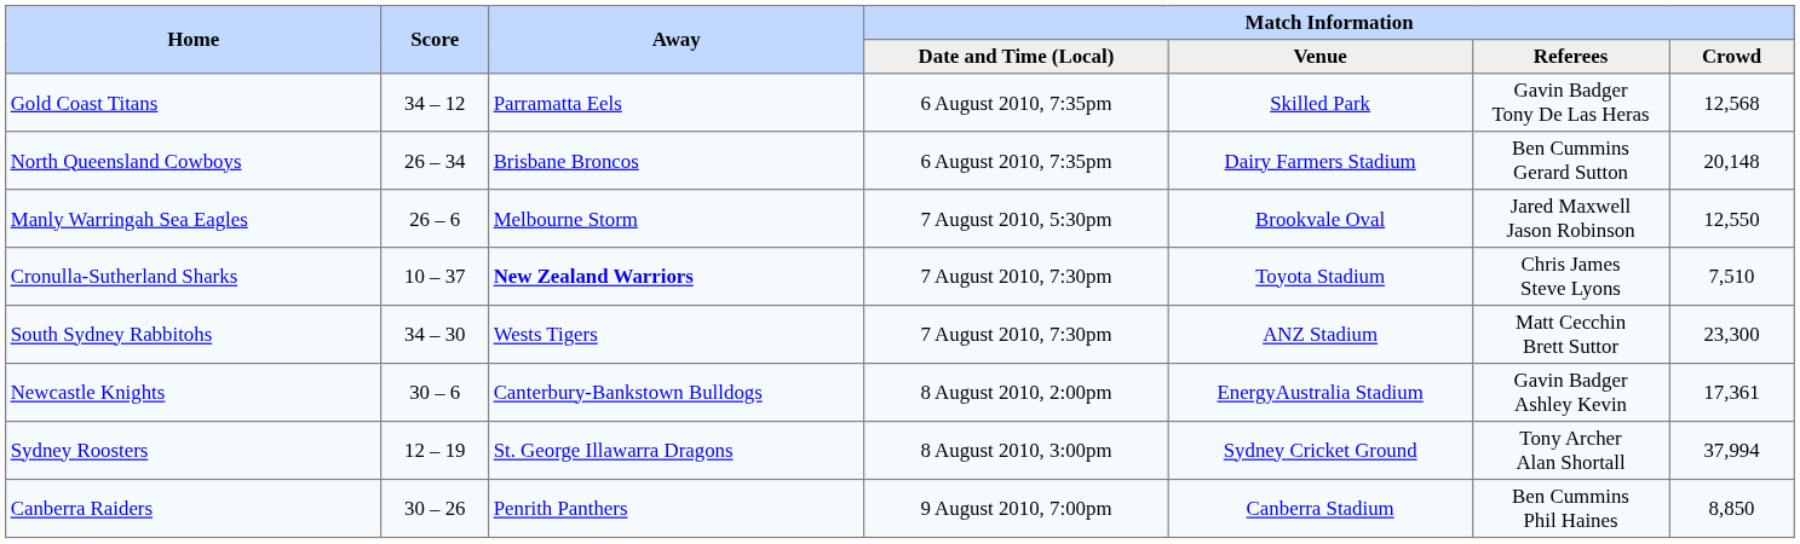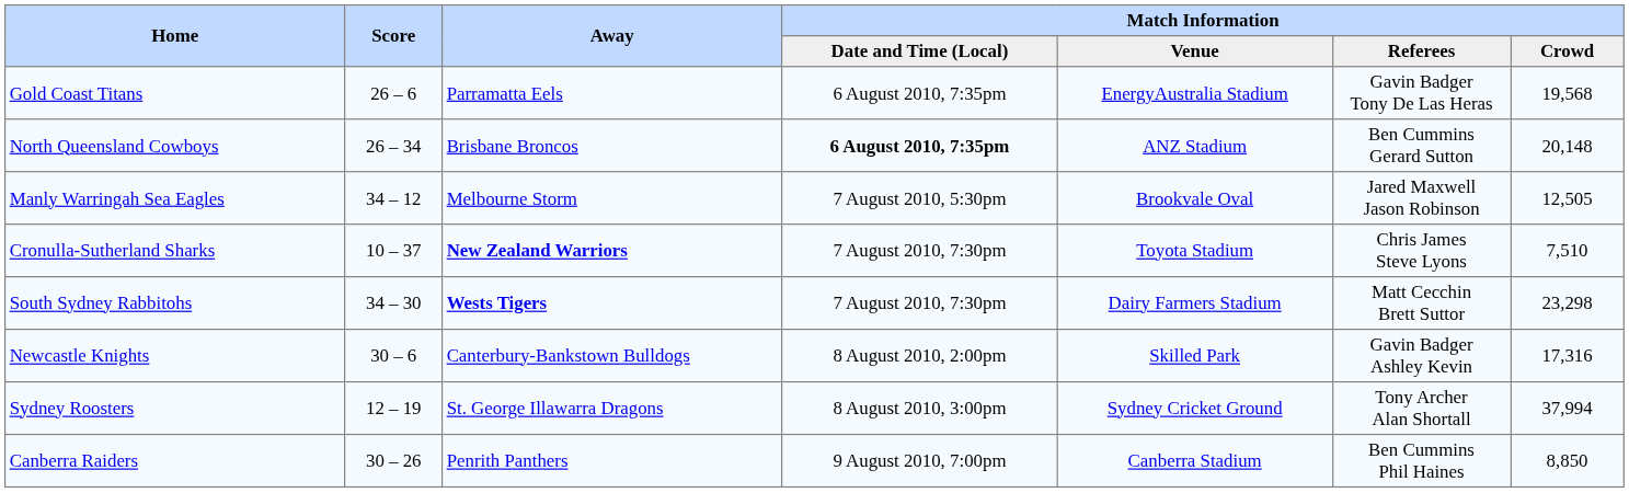 <table border="1" cellpadding="3" cellspacing="0" style="border-collapse:collapse; font-size:90%; width:100%">
 <tr style="background:#c1d8ff;">
 <th rowspan="2" style="width:21%;">Home</th>
 <th rowspan="2" style="width:6%;">Score</th>
 <th rowspan="2" style="width:21%;">Away</th>
 <th colspan=6>Match Information</th>
 </tr>
 <tr style="background:#efefef;">
 <th width=17%>Date and Time (Local)</th>
 <th width=17%>Venue</th>
 <th width=11%>Referees</th>
 <th width=7%>Crowd</th>
 </tr>
 <tr style="text-align:center; background:#f5faff;">
 <td align=left> <a href='#'>Gold Coast Titans</a></td>
-<td>34 – 12</td>
+<td>26 – 6</td>
 <td align=left> <a href='#'>Parramatta Eels</a></td>
 <td>6 August 2010, 7:35pm</td>
-<td><a href='#'>Skilled Park</a></td>
+<td><a href='#'>EnergyAustralia Stadium</a></td>
 <td>Gavin Badger<br>Tony De Las Heras</td>
-<td>12,568</td>
+<td>19,568</td>
 </tr>
 <tr style="text-align:center; background:#f5faff;">
 <td align=left> <a href='#'>North Queensland Cowboys</a></td>
 <td>26 – 34</td>
 <td align=left> <a href='#'>Brisbane Broncos</a></td>
-<td>6 August 2010, 7:35pm</td>
-<td><a href='#'>Dairy Farmers Stadium</a></td>
+<td><strong>6 August 2010, 7:35pm</strong></td>
+<td><a href='#'>ANZ Stadium</a></td>
 <td>Ben Cummins<br>Gerard Sutton</td>
 <td>20,148</td>
 </tr>
 <tr style="text-align:center; background:#f5faff;">
 <td align=left> <a href='#'>Manly Warringah Sea Eagles</a></td>
-<td>26 – 6</td>
+<td>34 – 12</td>
 <td align=left> <a href='#'>Melbourne Storm</a></td>
 <td>7 August 2010, 5:30pm</td>
 <td><a href='#'>Brookvale Oval</a></td>
 <td>Jared Maxwell<br>Jason Robinson</td>
-<td>12,550</td>
+<td>12,505</td>
 </tr>
 <tr style="text-align:center; background:#f5faff;">
 <td align=left> <a href='#'>Cronulla-Sutherland Sharks</a></td>
 <td>10 – 37</td>
 <td align=left><strong> <a href='#'>New Zealand Warriors</a></strong></td>
 <td>7 August 2010, 7:30pm</td>
 <td><a href='#'>Toyota Stadium</a></td>
 <td>Chris James<br>Steve Lyons</td>
 <td>7,510</td>
 </tr>
 <tr style="text-align:center; background:#f5faff;">
 <td align=left> <a href='#'>South Sydney Rabbitohs</a></td>
 <td>34 – 30</td>
-<td align=left> <a href='#'>Wests Tigers</a></td>
+<td align=left><strong> <a href='#'>Wests Tigers</a></strong></td>
 <td>7 August 2010, 7:30pm</td>
-<td><a href='#'>ANZ Stadium</a></td>
+<td><a href='#'>Dairy Farmers Stadium</a></td>
 <td>Matt Cecchin<br>Brett Suttor</td>
-<td>23,300</td>
+<td>23,298</td>
 </tr>
 <tr style="text-align:center; background:#f5faff;">
 <td align=left> <a href='#'>Newcastle Knights</a></td>
 <td>30 – 6</td>
 <td align=left> <a href='#'>Canterbury-Bankstown Bulldogs</a></td>
 <td>8 August 2010, 2:00pm</td>
-<td><a href='#'>EnergyAustralia Stadium</a></td>
+<td><a href='#'>Skilled Park</a></td>
 <td>Gavin Badger<br>Ashley Kevin</td>
-<td>17,361</td>
+<td>17,316</td>
 </tr>
 <tr style="text-align:center; background:#f5faff;">
 <td align=left> <a href='#'>Sydney Roosters</a></td>
 <td>12 – 19</td>
 <td align=left> <a href='#'>St. George Illawarra Dragons</a></td>
 <td>8 August 2010, 3:00pm</td>
 <td><a href='#'>Sydney Cricket Ground</a></td>
 <td>Tony Archer<br>Alan Shortall</td>
 <td>37,994</td>
 </tr>
 <tr style="text-align:center; background:#f5faff;">
 <td align=left> <a href='#'>Canberra Raiders</a></td>
 <td>30 – 26</td>
 <td align=left> <a href='#'>Penrith Panthers</a></td>
 <td>9 August 2010, 7:00pm</td>
 <td><a href='#'>Canberra Stadium</a></td>
 <td>Ben Cummins<br>Phil Haines</td>
 <td>8,850</td>
 </tr>
 </table>
